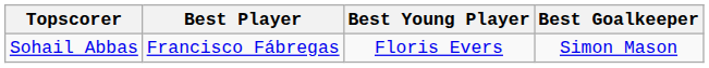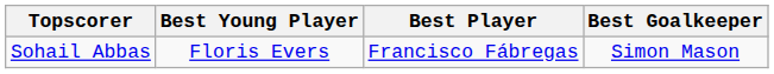 <table class=wikitable style="text-align:center; margin:auto">
 <tr>
 <th>Topscorer</th>
+<th>Best Young Player</th>
 <th>Best Player</th>
-<th>Best Young Player</th>
 <th>Best Goalkeeper</th>
 </tr>
 <tr>
 <td> <a href='#'>Sohail Abbas</a></td>
+<td> <a href='#'>Floris Evers</a></td>
 <td> <a href='#'>Francisco Fábregas</a></td>
-<td> <a href='#'>Floris Evers</a></td>
 <td> <a href='#'>Simon Mason</a></td>
 </tr>
 </table>
